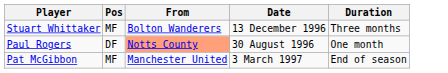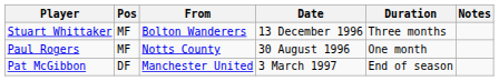 <table class="wikitable">
 <tr>
 <th>Player</th>
 <th>Pos</th>
 <th>From</th>
 <th>Date</th>
 <th>Duration</th>
+<th>Notes</th>
 </tr>
 <tr>
 <td><a href='#'>Stuart Whittaker</a></td>
 <td>MF</td>
 <td><a href='#'>Bolton Wanderers</a></td>
 <td>13 December 1996</td>
 <td>Three months</td>
+<td></td>
 </tr>
 <tr>
 <td><a href='#'>Paul Rogers</a></td>
-<td>DF</td>
-<td style="background: lightsalmon;"><a href='#'>Notts County</a></td>
+<td>MF</td>
+<td><a href='#'>Notts County</a></td>
 <td>30 August 1996</td>
 <td>One month</td>
+<td></td>
 </tr>
 <tr>
 <td><a href='#'>Pat McGibbon</a></td>
-<td>MF</td>
+<td>DF</td>
 <td><a href='#'>Manchester United</a></td>
 <td>3 March 1997</td>
 <td>End of season</td>
+<td></td>
 </tr>
 </table>
